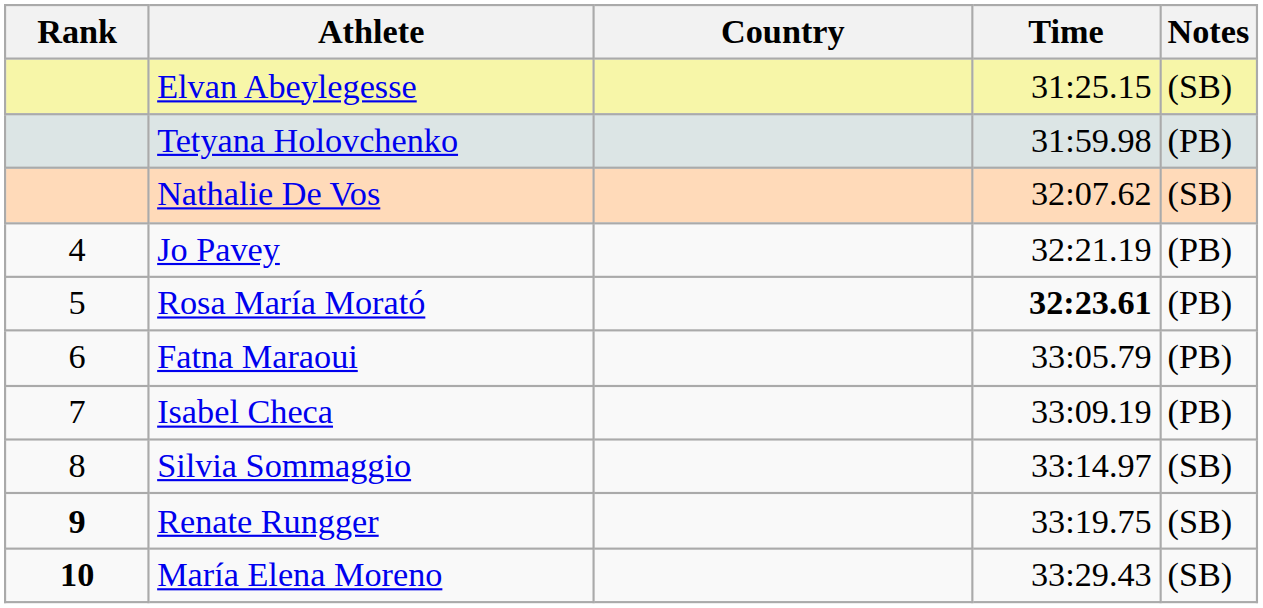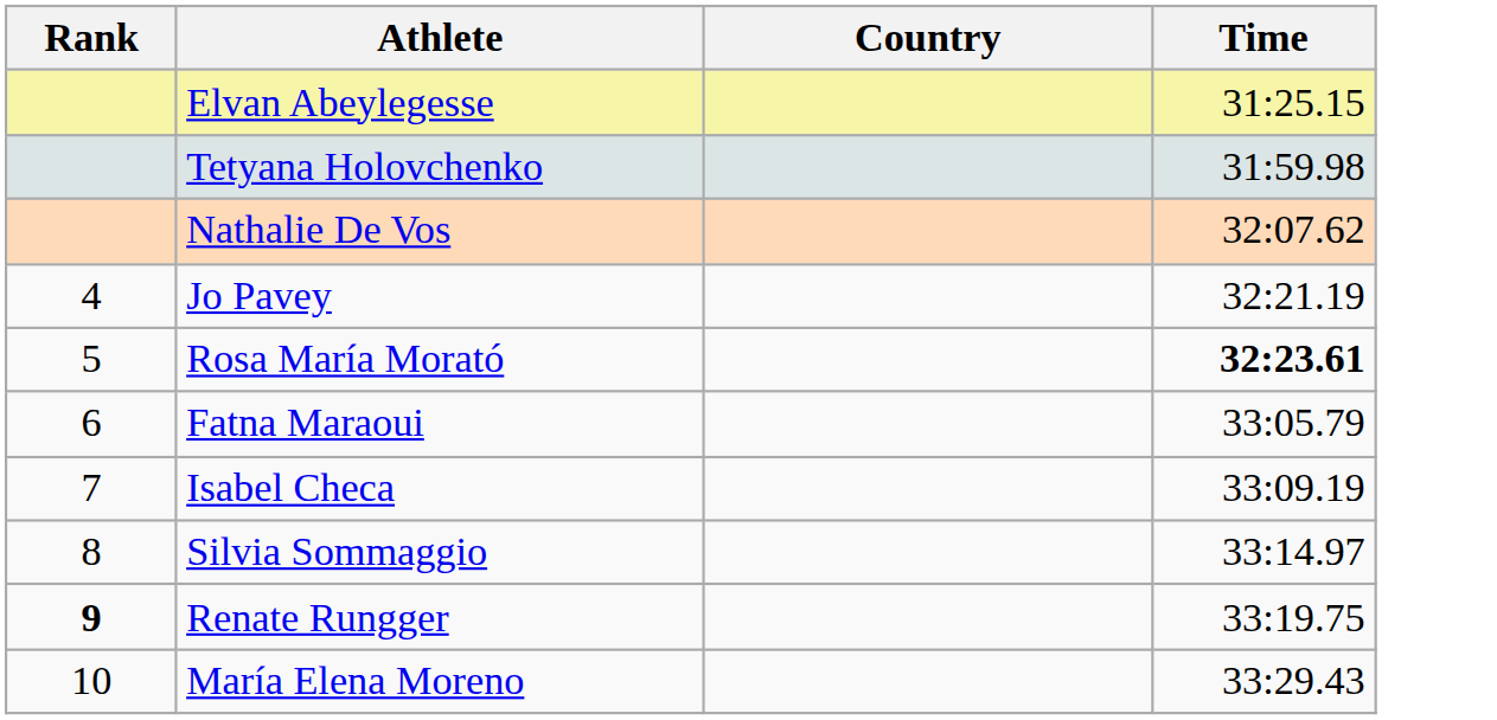 <table class = "wikitable">
 <tr>
 <th width = 60>Rank</th>
 <th width = 200>Athlete</th>
 <th width = 170>Country</th>
 <th width = 80>Time</th>
-<th>Notes</th>
 </tr>
 <tr bgcolor="#F7F6A8">
 <td align=center></td>
 <td><a href='#'>Elvan Abeylegesse</a></td>
 <td></td>
 <td align="right">31:25.15</td>
-<td>(SB)</td>
 </tr>
 <tr bgcolor="#DCE5E5">
 <td align=center></td>
 <td><a href='#'>Tetyana Holovchenko</a></td>
 <td></td>
 <td align="right">31:59.98</td>
-<td>(PB)</td>
 </tr>
 <tr bgcolor="#FFDAB9">
 <td align=center></td>
 <td><a href='#'>Nathalie De Vos</a></td>
 <td></td>
 <td align="right">32:07.62</td>
-<td>(SB)</td>
 </tr>
 <tr>
 <td align=center>4</td>
 <td><a href='#'>Jo Pavey</a></td>
 <td></td>
 <td align="right">32:21.19</td>
-<td>(PB)</td>
 </tr>
 <tr>
 <td align=center>5</td>
 <td><a href='#'>Rosa María Morató</a></td>
 <td></td>
 <td align="right"><strong>32:23.61</strong></td>
-<td>(PB)</td>
 </tr>
 <tr>
 <td align=center>6</td>
 <td><a href='#'>Fatna Maraoui</a></td>
 <td></td>
 <td align="right">33:05.79</td>
-<td>(PB)</td>
 </tr>
 <tr>
 <td align=center>7</td>
 <td><a href='#'>Isabel Checa</a></td>
 <td></td>
 <td align="right">33:09.19</td>
-<td>(PB)</td>
 </tr>
 <tr>
 <td align=center>8</td>
 <td><a href='#'>Silvia Sommaggio</a></td>
 <td></td>
 <td align="right">33:14.97</td>
-<td>(SB)</td>
 </tr>
 <tr>
 <td align=center><strong>9</strong></td>
 <td><a href='#'>Renate Rungger</a></td>
 <td></td>
 <td align="right">33:19.75</td>
-<td>(SB)</td>
 </tr>
 <tr>
-<td align=center><strong>10</strong></td>
+<td align=center>10</td>
 <td><a href='#'>María Elena Moreno</a></td>
 <td></td>
 <td align="right">33:29.43</td>
-<td>(SB)</td>
 </tr>
 </table>
